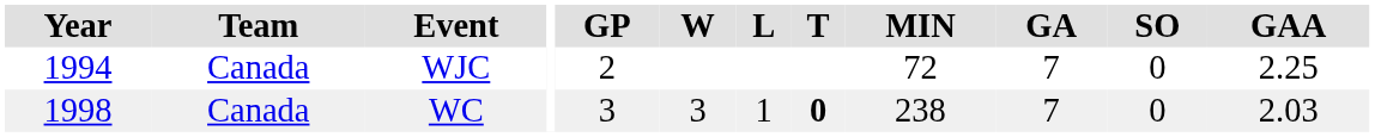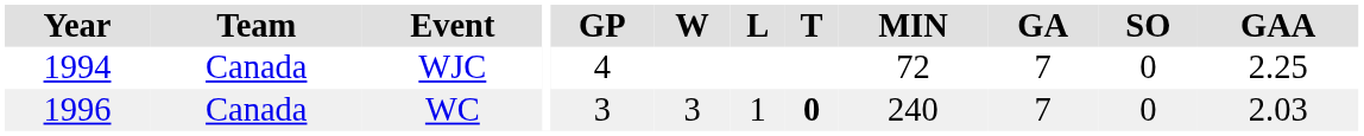 <table border="0" cellpadding="1" cellspacing="0" ID="Table3" style="text-align:center; width:40em">
 <tr ALIGN="center" bgcolor="#e0e0e0">
 <th>Year</th>
 <th>Team</th>
 <th>Event</th>
 <th rowspan="99" bgcolor="#ffffff"></th>
 <th>GP</th>
 <th>W</th>
 <th>L</th>
 <th>T</th>
 <th>MIN</th>
 <th>GA</th>
 <th>SO</th>
 <th>GAA</th>
 </tr>
 <tr>
 <td><a href='#'>1994</a></td>
 <td><a href='#'>Canada</a></td>
 <td><a href='#'>WJC</a></td>
-<td>2</td>
+<td>4</td>
 <td></td>
 <td></td>
 <td></td>
 <td>72</td>
 <td>7</td>
 <td>0</td>
 <td>2.25</td>
 </tr>
 <tr bgcolor="#f0f0f0">
-<td><a href='#'>1998</a></td>
+<td><a href='#'>1996</a></td>
 <td><a href='#'>Canada</a></td>
 <td><a href='#'>WC</a></td>
 <td>3</td>
 <td>3</td>
 <td>1</td>
 <td><strong>0</strong></td>
-<td>238</td>
+<td>240</td>
 <td>7</td>
 <td>0</td>
 <td>2.03</td>
 </tr>
 </table>
